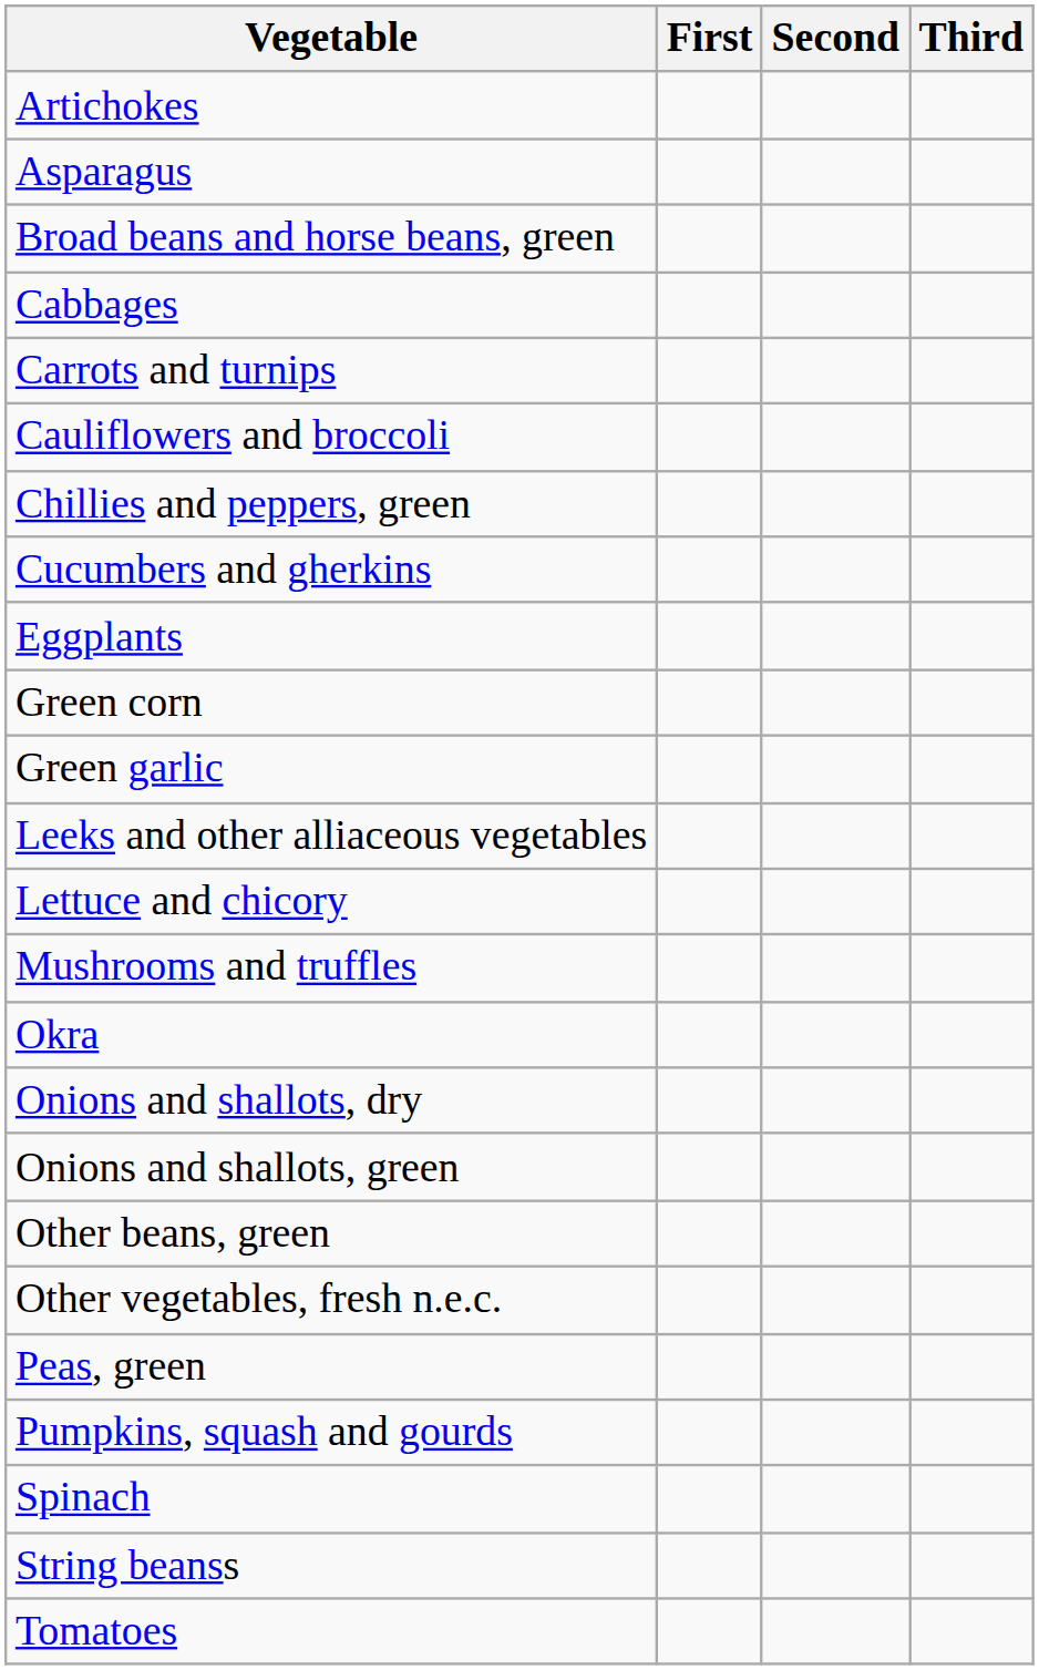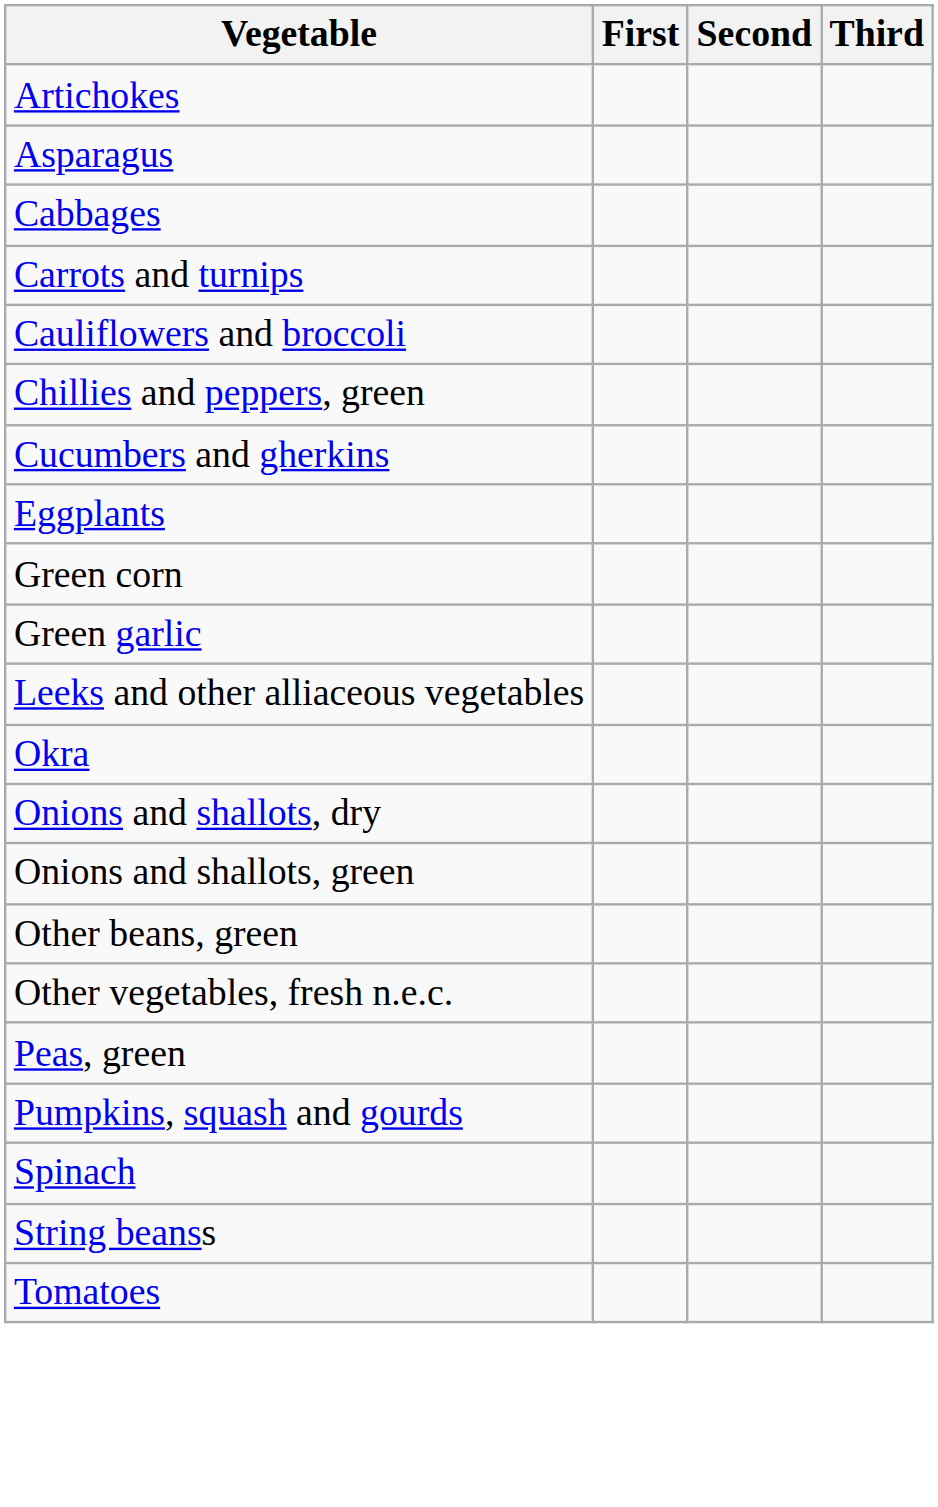 <table class="wikitable" align="center">
 <tr>
 <th>Vegetable</th>
 <th>First</th>
 <th>Second</th>
 <th>Third</th>
 </tr>
 <tr>
 <td><a href='#'>Artichokes</a></td>
 <td></td>
 <td></td>
 <td></td>
 </tr>
 <tr>
 <td><a href='#'>Asparagus</a></td>
-<td></td>
-<td></td>
-<td></td>
-</tr>
-<tr>
-<td><a href='#'>Broad beans and horse beans</a>, green</td>
 <td></td>
 <td></td>
 <td></td>
 </tr>
 <tr>
 <td><a href='#'>Cabbages</a></td>
 <td></td>
 <td></td>
 <td></td>
 </tr>
 <tr>
 <td><a href='#'>Carrots</a> and <a href='#'>turnips</a></td>
 <td></td>
 <td></td>
 <td></td>
 </tr>
 <tr>
 <td><a href='#'>Cauliflowers</a> and <a href='#'>broccoli</a></td>
 <td></td>
 <td></td>
 <td></td>
 </tr>
 <tr>
 <td><a href='#'>Chillies</a> and <a href='#'>peppers</a>, green</td>
 <td></td>
 <td></td>
 <td></td>
 </tr>
 <tr>
 <td><a href='#'>Cucumbers</a> and <a href='#'>gherkins</a></td>
 <td></td>
 <td></td>
 <td></td>
 </tr>
 <tr>
 <td><a href='#'>Eggplants</a></td>
 <td></td>
 <td></td>
 <td></td>
 </tr>
 <tr>
 <td>Green corn</td>
 <td></td>
 <td></td>
 <td></td>
 </tr>
 <tr>
 <td>Green <a href='#'>garlic</a></td>
 <td></td>
 <td></td>
 <td></td>
 </tr>
 <tr>
 <td><a href='#'>Leeks</a> and other alliaceous vegetables</td>
-<td></td>
-<td></td>
-<td></td>
-</tr>
-<tr>
-<td><a href='#'>Lettuce</a> and <a href='#'>chicory</a></td>
-<td></td>
-<td></td>
-<td></td>
-</tr>
-<tr>
-<td><a href='#'>Mushrooms</a> and <a href='#'>truffles</a></td>
 <td></td>
 <td></td>
 <td></td>
 </tr>
 <tr>
 <td><a href='#'>Okra</a></td>
 <td></td>
 <td></td>
 <td></td>
 </tr>
 <tr>
 <td><a href='#'>Onions</a> and <a href='#'>shallots</a>, dry</td>
 <td></td>
 <td></td>
 <td></td>
 </tr>
 <tr>
 <td>Onions and shallots, green</td>
 <td></td>
 <td></td>
 <td></td>
 </tr>
 <tr>
 <td>Other beans, green</td>
 <td></td>
 <td></td>
 <td></td>
 </tr>
 <tr>
 <td>Other vegetables, fresh n.e.c.</td>
 <td></td>
 <td></td>
 <td></td>
 </tr>
 <tr>
 <td><a href='#'>Peas</a>, green</td>
 <td></td>
 <td></td>
 <td></td>
 </tr>
 <tr>
 <td><a href='#'>Pumpkins</a>, <a href='#'>squash</a> and <a href='#'>gourds</a></td>
 <td></td>
 <td></td>
 <td></td>
 </tr>
 <tr>
 <td><a href='#'>Spinach</a></td>
 <td></td>
 <td></td>
 <td></td>
 </tr>
 <tr>
 <td><a href='#'>String beans</a>s</td>
 <td></td>
 <td></td>
 <td></td>
 </tr>
 <tr>
 <td><a href='#'>Tomatoes</a></td>
 <td></td>
 <td></td>
 <td></td>
 </tr>
 </table>
